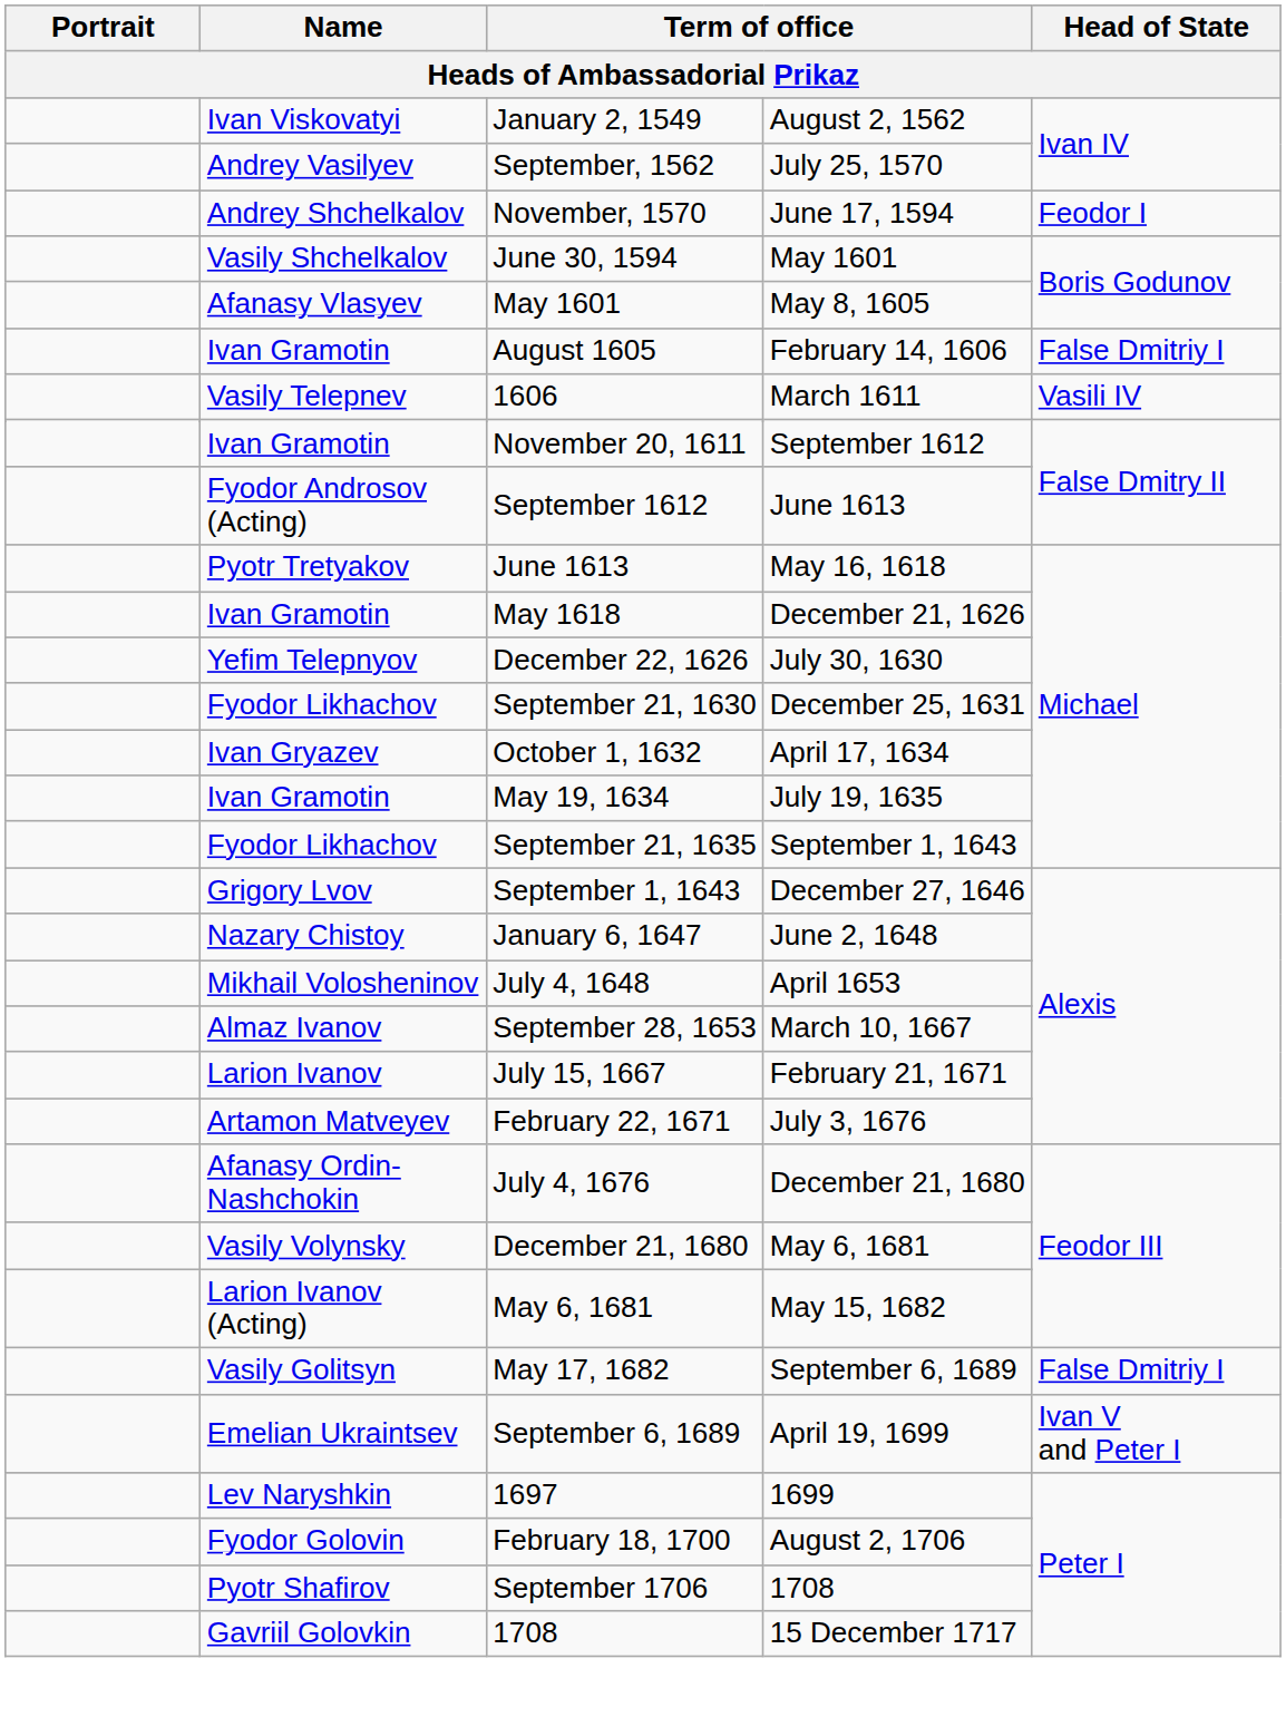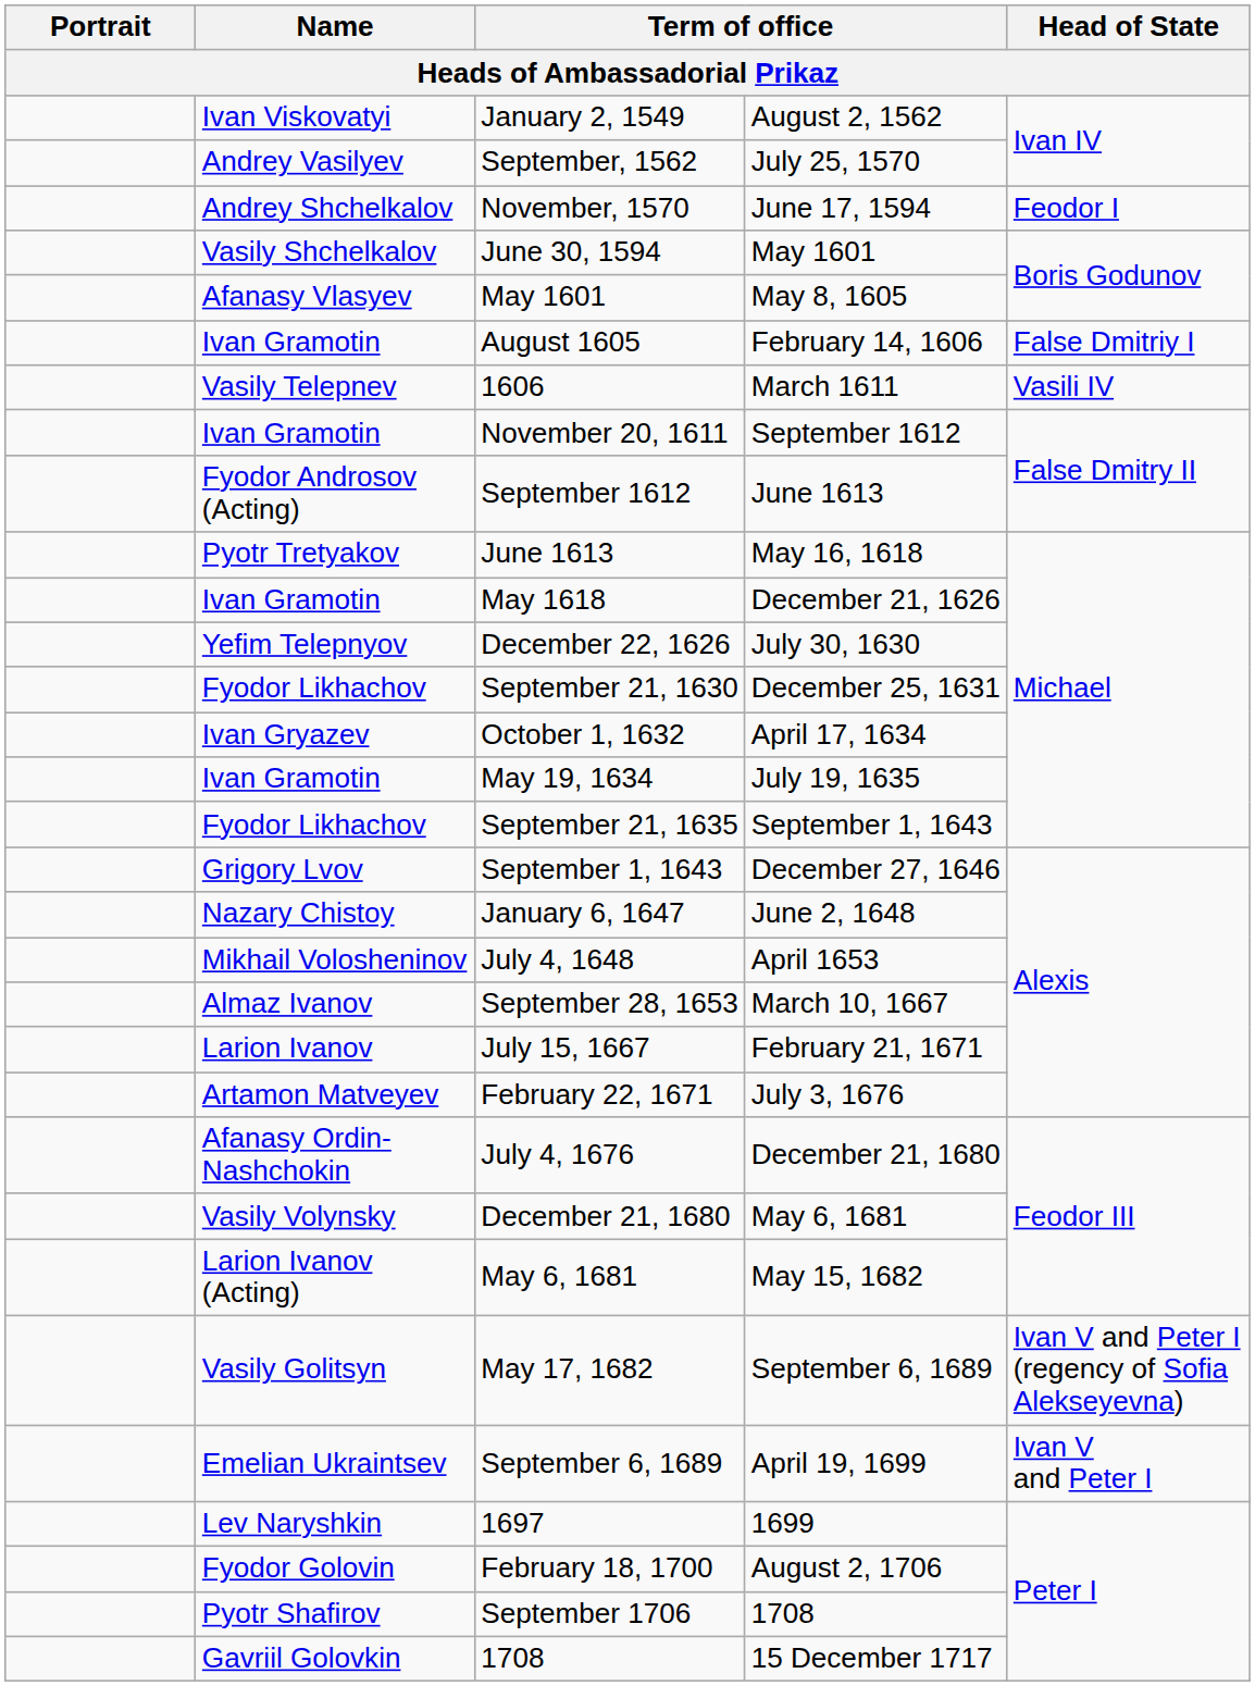 <table class="wikitable">
 <tr>
 <th width="100">Portrait</th>
 <th width="150">Name</th>
 <th width="100" colspan="2">Term of office</th>
 <th width="130">Head of State</th>
 </tr>
 <tr style="text-align:center;">
 <th colspan=5>Heads of Ambassadorial <a href='#'>Prikaz</a></th>
 </tr>
 <tr>
 <td></td>
 <td><a href='#'>Ivan Viskovatyi</a></td>
 <td>January 2, 1549</td>
 <td>August 2, 1562</td>
 <td rowspan="3"><a href='#'>Ivan IV</a></td>
 </tr>
 <tr>
 <td></td>
 <td><a href='#'>Andrey Vasilyev</a></td>
 <td>September, 1562</td>
 <td>July 25, 1570</td>
 </tr>
 <tr>
 <td rowspan="2"></td>
 <td rowspan="2"><a href='#'>Andrey Shchelkalov</a></td>
 <td rowspan="2">November, 1570</td>
 <td rowspan="2">June 17, 1594</td>
 </tr>
 <tr>
 <td rowspan="2"><a href='#'>Feodor I</a></td>
 </tr>
 <tr>
 <td rowspan="2"></td>
 <td rowspan="2"><a href='#'>Vasily Shchelkalov</a></td>
 <td rowspan="2">June 30, 1594</td>
 <td rowspan="2">May 1601</td>
 </tr>
 <tr>
 <td rowspan="2"><a href='#'>Boris Godunov</a></td>
 </tr>
 <tr>
 <td></td>
 <td><a href='#'>Afanasy Vlasyev</a></td>
 <td>May 1601</td>
 <td>May 8, 1605</td>
 </tr>
 <tr>
 <td></td>
 <td><a href='#'>Ivan Gramotin</a></td>
 <td>August 1605</td>
 <td>February 14, 1606</td>
 <td><a href='#'>False Dmitriy I</a></td>
 </tr>
 <tr>
 <td rowspan="2"></td>
 <td rowspan="2"><a href='#'>Vasily Telepnev</a></td>
 <td rowspan="2">1606</td>
 <td rowspan="2">March 1611</td>
 <td><a href='#'>Vasili IV</a></td>
 </tr>
 <tr>
 <td rowspan="3"><a href='#'>False Dmitry II</a></td>
 </tr>
 <tr>
 <td></td>
 <td><a href='#'>Ivan Gramotin</a></td>
 <td>November 20, 1611</td>
 <td>September 1612</td>
 </tr>
 <tr>
 <td></td>
 <td><a href='#'>Fyodor Androsov</a><br>(Acting)</td>
 <td>September 1612</td>
 <td>June 1613</td>
 </tr>
 <tr>
 <td></td>
 <td><a href='#'>Pyotr Tretyakov</a></td>
 <td>June 1613</td>
 <td>May 16, 1618</td>
 <td rowspan="8"><a href='#'>Michael</a></td>
 </tr>
 <tr>
 <td></td>
 <td><a href='#'>Ivan Gramotin</a></td>
 <td>May 1618</td>
 <td>December 21, 1626</td>
 </tr>
 <tr>
 <td></td>
 <td><a href='#'>Yefim Telepnyov</a></td>
 <td>December 22, 1626</td>
 <td>July 30, 1630</td>
 </tr>
 <tr>
 <td></td>
 <td><a href='#'>Fyodor Likhachov</a></td>
 <td>September 21, 1630</td>
 <td>December 25, 1631</td>
 </tr>
 <tr>
 <td></td>
 <td><a href='#'>Ivan Gryazev</a></td>
 <td>October 1, 1632</td>
 <td>April 17, 1634</td>
 </tr>
 <tr>
 <td></td>
 <td><a href='#'>Ivan Gramotin</a></td>
 <td>May 19, 1634</td>
 <td>July 19, 1635</td>
 </tr>
 <tr>
 <td></td>
 <td><a href='#'>Fyodor Likhachov</a></td>
 <td>September 21, 1635</td>
 <td>September 1, 1643</td>
 </tr>
 <tr>
 <td rowspan="2"></td>
 <td rowspan="2"><a href='#'>Grigory Lvov</a></td>
 <td rowspan="2">September 1, 1643</td>
 <td rowspan="2">December 27, 1646</td>
 </tr>
 <tr>
 <td rowspan="6"><a href='#'>Alexis</a></td>
 </tr>
 <tr>
 <td></td>
 <td><a href='#'>Nazary Chistoy</a></td>
 <td>January 6, 1647</td>
 <td>June 2, 1648</td>
 </tr>
 <tr>
 <td></td>
 <td><a href='#'>Mikhail Volosheninov</a></td>
 <td>July 4, 1648</td>
 <td>April 1653</td>
 </tr>
 <tr>
 <td></td>
 <td><a href='#'>Almaz Ivanov</a></td>
 <td>September 28, 1653</td>
 <td>March 10, 1667</td>
 </tr>
 <tr>
 <td></td>
 <td><a href='#'>Larion Ivanov</a></td>
 <td>July 15, 1667</td>
 <td>February 21, 1671</td>
 </tr>
 <tr>
 <td></td>
 <td><a href='#'>Artamon Matveyev</a></td>
 <td>February 22, 1671</td>
 <td>July 3, 1676</td>
 </tr>
 <tr>
 <td></td>
 <td><a href='#'>Afanasy Ordin-Nashchokin</a></td>
 <td>July 4, 1676</td>
 <td>December 21, 1680</td>
 <td rowspan="3"><a href='#'>Feodor III</a></td>
 </tr>
 <tr>
 <td></td>
 <td><a href='#'>Vasily Volynsky</a></td>
 <td>December 21, 1680</td>
 <td>May 6, 1681</td>
 </tr>
 <tr>
 <td></td>
 <td><a href='#'>Larion Ivanov</a><br>(Acting)</td>
 <td>May 6, 1681</td>
 <td>May 15, 1682</td>
 </tr>
 <tr>
 <td></td>
 <td><a href='#'>Vasily Golitsyn</a></td>
 <td>May 17, 1682</td>
 <td>September 6, 1689</td>
-<td><a href='#'>False Dmitriy I</a></td>
+<td><a href='#'>Ivan V</a> and <a href='#'>Peter I</a><br>(regency of <a href='#'>Sofia Alekseyevna</a>)</td>
 </tr>
 <tr>
 <td rowspan="2"></td>
 <td rowspan="2"><a href='#'>Emelian Ukraintsev</a></td>
 <td rowspan="2">September 6, 1689</td>
 <td rowspan="2">April 19, 1699</td>
 <td><a href='#'>Ivan V</a><br>and <a href='#'>Peter I</a></td>
 </tr>
 <tr>
 <td rowspan="5"><a href='#'>Peter I</a></td>
 </tr>
 <tr>
 <td></td>
 <td><a href='#'>Lev Naryshkin</a></td>
 <td>1697</td>
 <td>1699</td>
 </tr>
 <tr>
 <td></td>
 <td><a href='#'>Fyodor Golovin</a></td>
 <td>February 18, 1700</td>
 <td>August 2, 1706</td>
 </tr>
 <tr>
 <td></td>
 <td><a href='#'>Pyotr Shafirov</a></td>
 <td>September 1706</td>
 <td>1708</td>
 </tr>
 <tr>
 <td></td>
 <td><a href='#'>Gavriil Golovkin</a></td>
 <td>1708</td>
 <td>15 December 1717</td>
 </tr>
 </table>
